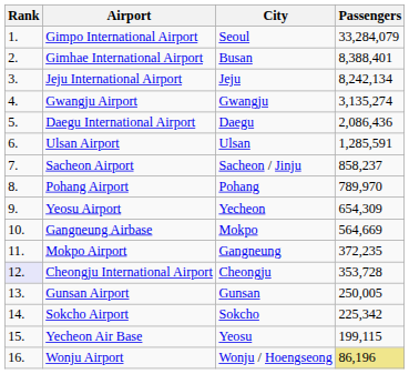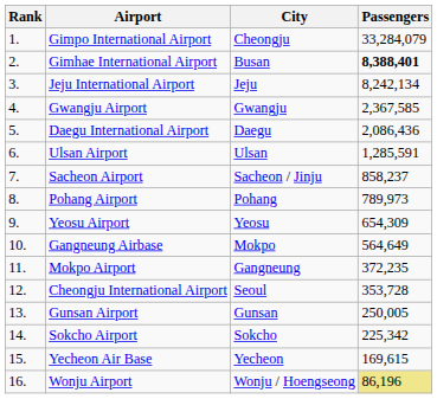 <table class="wikitable">
 <tr>
 <th>Rank</th>
 <th>Airport</th>
 <th>City</th>
 <th>Passengers</th>
 </tr>
 <tr>
 <td>1.</td>
 <td><a href='#'>Gimpo International Airport</a></td>
-<td><a href='#'>Seoul</a></td>
+<td><a href='#'>Cheongju</a></td>
 <td>33,284,079</td>
 </tr>
 <tr>
 <td>2.</td>
 <td><a href='#'>Gimhae International Airport</a></td>
 <td><a href='#'>Busan</a></td>
-<td>8,388,401</td>
+<td><strong>8,388,401</strong></td>
 </tr>
 <tr>
 <td>3.</td>
 <td><a href='#'>Jeju International Airport</a></td>
 <td><a href='#'>Jeju</a></td>
 <td>8,242,134</td>
 </tr>
 <tr>
 <td>4.</td>
 <td><a href='#'>Gwangju Airport</a></td>
 <td><a href='#'>Gwangju</a></td>
-<td>3,135,274</td>
+<td>2,367,585</td>
 </tr>
 <tr>
 <td>5.</td>
 <td><a href='#'>Daegu International Airport</a></td>
 <td><a href='#'>Daegu</a></td>
 <td>2,086,436</td>
 </tr>
 <tr>
 <td>6.</td>
 <td><a href='#'>Ulsan Airport</a></td>
 <td><a href='#'>Ulsan</a></td>
 <td>1,285,591</td>
 </tr>
 <tr>
 <td>7.</td>
 <td><a href='#'>Sacheon Airport</a></td>
 <td><a href='#'>Sacheon</a> / <a href='#'>Jinju</a></td>
 <td>858,237</td>
 </tr>
 <tr>
 <td>8.</td>
 <td><a href='#'>Pohang Airport</a></td>
 <td><a href='#'>Pohang</a></td>
-<td>789,970</td>
+<td>789,973</td>
 </tr>
 <tr>
 <td>9.</td>
 <td><a href='#'>Yeosu Airport</a></td>
-<td><a href='#'>Yecheon</a></td>
+<td><a href='#'>Yeosu</a></td>
 <td>654,309</td>
 </tr>
 <tr>
 <td>10.</td>
 <td><a href='#'>Gangneung Airbase</a></td>
 <td><a href='#'>Mokpo</a></td>
-<td>564,669</td>
+<td>564,649</td>
 </tr>
 <tr>
 <td>11.</td>
 <td><a href='#'>Mokpo Airport</a></td>
 <td><a href='#'>Gangneung</a></td>
 <td>372,235</td>
 </tr>
 <tr>
-<td style="background: lavender;">12.</td>
+<td>12.</td>
 <td><a href='#'>Cheongju International Airport</a></td>
-<td><a href='#'>Cheongju</a></td>
+<td><a href='#'>Seoul</a></td>
 <td>353,728</td>
 </tr>
 <tr>
 <td>13.</td>
 <td><a href='#'>Gunsan Airport</a></td>
 <td><a href='#'>Gunsan</a></td>
 <td>250,005</td>
 </tr>
 <tr>
 <td>14.</td>
 <td><a href='#'>Sokcho Airport</a></td>
 <td><a href='#'>Sokcho</a></td>
 <td>225,342</td>
 </tr>
 <tr>
 <td>15.</td>
 <td><a href='#'>Yecheon Air Base</a></td>
-<td><a href='#'>Yeosu</a></td>
-<td>199,115</td>
+<td><a href='#'>Yecheon</a></td>
+<td>169,615</td>
 </tr>
 <tr>
 <td>16.</td>
 <td><a href='#'>Wonju Airport</a></td>
 <td><a href='#'>Wonju</a> / <a href='#'>Hoengseong</a></td>
 <td style="background: khaki;">86,196</td>
 </tr>
 </table>
